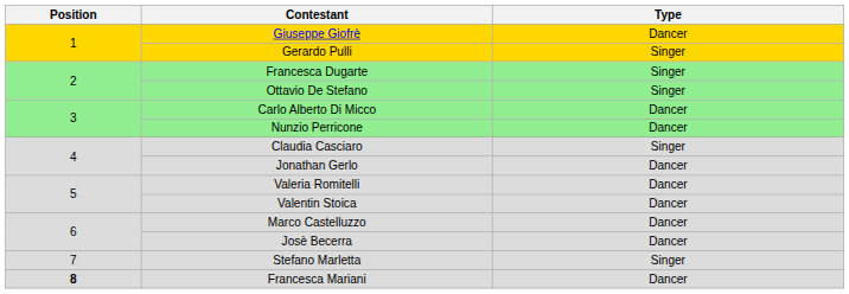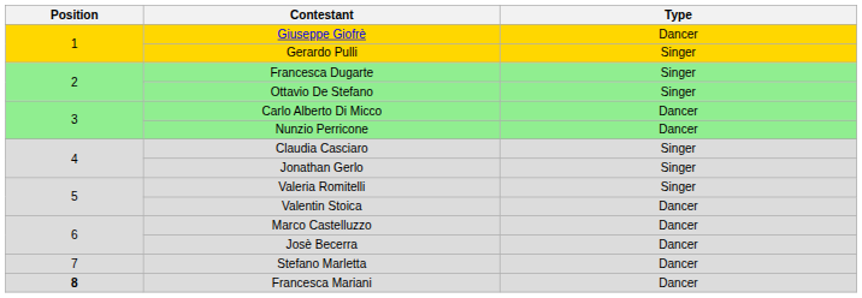 <table class="wikitable" style="text-align:center; font-size:90%; border-collapse:collapse;" width=80%>
 <tr>
 <th width=4%>Position</th>
 <th width="12%" align="center">Contestant</th>
 <th width=12%>Type</th>
 </tr>
 <tr>
 <td style="color:black; background:gold;" rowspan="2">1</td>
 <td style="color:black; background:gold;"><a href='#'>Giuseppe Giofrè</a></td>
 <td style="color:black; background:gold;">Dancer</td>
 </tr>
 <tr>
 <td style="color:black; background:gold;">Gerardo Pulli</td>
 <td style="color:black; background:gold;">Singer</td>
 </tr>
 <tr>
 <td style="color:black; background:LightGreen;" rowspan="2">2</td>
 <td style="color:black; background:LightGreen;">Francesca Dugarte</td>
 <td style="color:black; background:LightGreen;">Singer</td>
 </tr>
 <tr>
 <td style="color:black; background:LightGreen;">Ottavio De Stefano</td>
 <td style="color:black; background:LightGreen;">Singer</td>
 </tr>
 <tr>
 <td style="color:black; background:LightGreen;" rowspan="2">3</td>
 <td style="color:black; background:LightGreen;">Carlo Alberto Di Micco</td>
 <td style="color:black; background:LightGreen;">Dancer</td>
 </tr>
 <tr>
 <td style="color:black; background:LightGreen;">Nunzio Perricone</td>
 <td style="color:black; background:LightGreen;">Dancer</td>
 </tr>
 <tr>
 <td style="background:#DCDCDC;" rowspan="2">4</td>
 <td style="background:#DCDCDC;">Claudia Casciaro</td>
 <td style="background:#DCDCDC;">Singer</td>
 </tr>
 <tr>
 <td style="background:#DCDCDC;">Jonathan Gerlo</td>
-<td style="background:#DCDCDC;">Dancer</td>
+<td style="background:#DCDCDC;">Singer</td>
 </tr>
 <tr>
 <td style="background:#DCDCDC;" rowspan="2">5</td>
 <td style="background:#DCDCDC;">Valeria Romitelli</td>
-<td style="background:#DCDCDC;">Dancer</td>
+<td style="background:#DCDCDC;">Singer</td>
 </tr>
 <tr>
 <td style="background:#DCDCDC;">Valentin Stoica</td>
 <td style="background:#DCDCDC;">Dancer</td>
 </tr>
 <tr>
 <td style="background:#DCDCDC;" rowspan="2">6</td>
 <td style="background:#DCDCDC;">Marco Castelluzzo</td>
 <td style="background:#DCDCDC;">Dancer</td>
 </tr>
 <tr>
 <td style="background:#DCDCDC;">Josè Becerra</td>
 <td style="background:#DCDCDC;">Dancer</td>
 </tr>
 <tr>
 <td style="background:#DCDCDC;">7</td>
 <td style="background:#DCDCDC;">Stefano Marletta</td>
-<td style="background:#DCDCDC;">Singer</td>
+<td style="background:#DCDCDC;">Dancer</td>
 </tr>
 <tr>
 <td style="background:#DCDCDC;"><strong>8</strong></td>
 <td style="background:#DCDCDC;">Francesca Mariani</td>
 <td style="background:#DCDCDC;">Dancer</td>
 </tr>
 </table>
